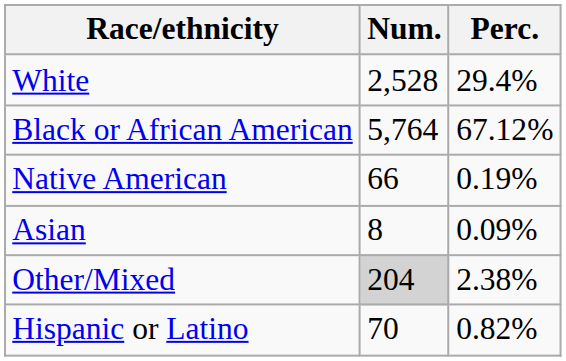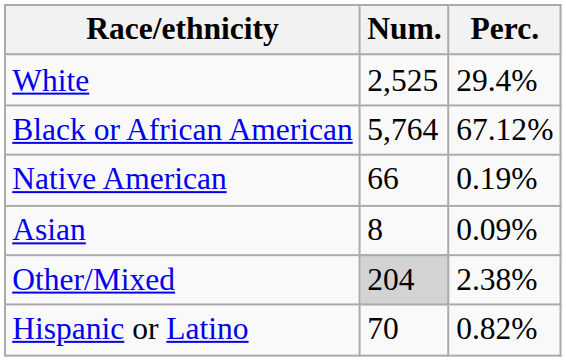 <table class="wikitable">
 <tr>
 <th>Race/ethnicity</th>
 <th>Num.</th>
 <th>Perc.</th>
 </tr>
 <tr>
 <td><a href='#'>White</a></td>
-<td>2,528</td>
+<td>2,525</td>
 <td>29.4%</td>
 </tr>
 <tr>
 <td><a href='#'>Black or African American</a></td>
 <td>5,764</td>
 <td>67.12%</td>
 </tr>
 <tr>
 <td><a href='#'>Native American</a></td>
 <td>66</td>
 <td>0.19%</td>
 </tr>
 <tr>
 <td><a href='#'>Asian</a></td>
 <td>8</td>
 <td>0.09%</td>
 </tr>
 <tr>
 <td><a href='#'>Other/Mixed</a></td>
 <td style="background: lightgrey;">204</td>
 <td>2.38%</td>
 </tr>
 <tr>
 <td><a href='#'>Hispanic</a> or <a href='#'>Latino</a></td>
 <td>70</td>
 <td>0.82%</td>
 </tr>
 </table>
